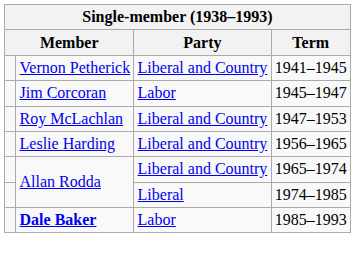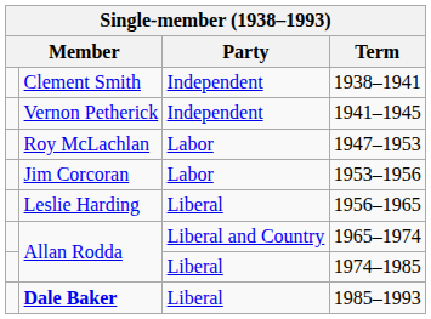 <table class="wikitable">
 <tr>
 <th colspan="4">Single-member (1938–1993)</th>
 </tr>
 <tr>
 <th colspan="2">Member</th>
 <th>Party</th>
 <th>Term</th>
 </tr>
 <tr>
 <td> </td>
+<td><a href='#'>Clement Smith</a></td>
+<td><a href='#'>Independent</a></td>
+<td>1938–1941</td>
+</tr>
+<tr>
+<td> </td>
 <td><a href='#'>Vernon Petherick</a></td>
-<td><a href='#'>Liberal and Country</a></td>
+<td><a href='#'>Independent</a></td>
 <td>1941–1945</td>
+</tr>
+<tr>
+<td> </td>
+<td><a href='#'>Roy McLachlan</a></td>
+<td><a href='#'>Labor</a></td>
+<td>1947–1953</td>
 </tr>
 <tr>
 <td> </td>
 <td><a href='#'>Jim Corcoran</a></td>
 <td><a href='#'>Labor</a></td>
-<td>1945–1947</td>
-</tr>
-<tr>
-<td> </td>
-<td><a href='#'>Roy McLachlan</a></td>
-<td><a href='#'>Liberal and Country</a></td>
-<td>1947–1953</td>
+<td>1953–1956</td>
 </tr>
 <tr>
 <td> </td>
 <td><a href='#'>Leslie Harding</a></td>
-<td><a href='#'>Liberal and Country</a></td>
+<td><a href='#'>Liberal</a></td>
 <td>1956–1965</td>
 </tr>
 <tr>
 <td> </td>
 <td rowspan="2"><a href='#'>Allan Rodda</a></td>
 <td><a href='#'>Liberal and Country</a></td>
 <td>1965–1974</td>
 </tr>
 <tr>
 <td> </td>
 <td><a href='#'>Liberal</a></td>
 <td>1974–1985</td>
 </tr>
 <tr>
 <td> </td>
 <td><strong><a href='#'>Dale Baker</a></strong></td>
-<td><a href='#'>Labor</a></td>
+<td><a href='#'>Liberal</a></td>
 <td>1985–1993</td>
 </tr>
 <tr>
 </tr>
 </table>
